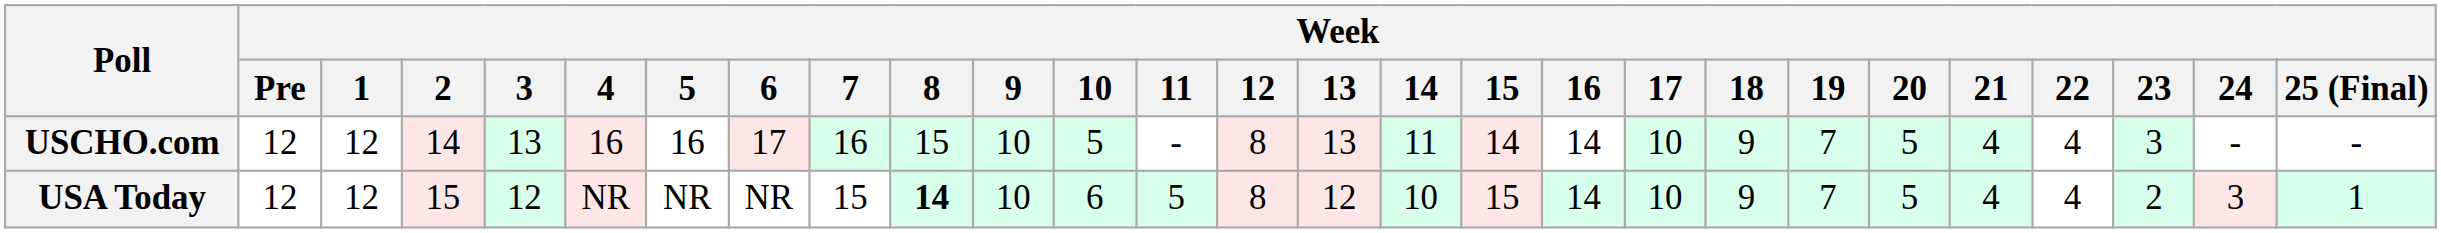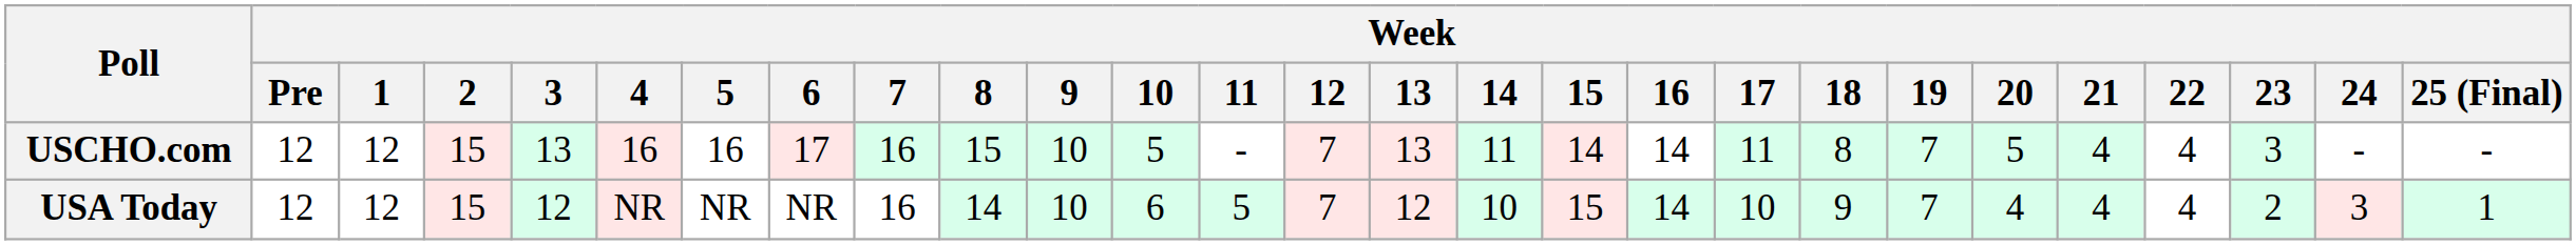 <table class="wikitable" style="white-space:nowrap;">
 <tr>
 <th scope="col" width="100" rowspan="2">Poll</th>
 <th colspan="27">Week</th>
 </tr>
 <tr>
 <th scope="col" width="30">Pre</th>
 <th scope="col" width="30">1</th>
 <th scope="col" width="30">2</th>
 <th scope="col" width="30">3</th>
 <th scope="col" width="30">4</th>
 <th scope="col" width="30">5</th>
 <th scope="col" width="30">6</th>
 <th scope="col" width="30">7</th>
 <th scope="col" width="30">8</th>
 <th scope="col" width="30">9</th>
 <th scope="col" width="30">10</th>
 <th scope="col" width="30">11</th>
 <th scope="col" width="30">12</th>
 <th scope="col" width="30">13</th>
 <th scope="col" width="30">14</th>
 <th scope="col" width="30">15</th>
 <th scope="col" width="30">16</th>
 <th scope="col" width="30">17</th>
 <th scope="col" width="30">18</th>
 <th scope="col" width="30">19</th>
 <th scope="col" width="30">20</th>
 <th scope="col" width="30">21</th>
 <th scope="col" width="30">22</th>
 <th scope="col" width="30">23</th>
 <th scope="col" width="30">24</th>
 <th scope="col" width="30">25 (Final)</th>
 </tr>
 <tr style="text-align:center;">
 <th>USCHO.com</th>
 <td bgcolor=FFFFFF>12</td>
 <td bgcolor=FFFFFF>12</td>
-<td bgcolor=FFE6E6>14</td>
+<td bgcolor=FFE6E6>15</td>
 <td bgcolor=D8FFEB>13</td>
 <td bgcolor=FFE6E6>16</td>
 <td bgcolor=FFFFFF>16</td>
 <td bgcolor=FFE6E6>17</td>
 <td bgcolor=D8FFEB>16</td>
 <td bgcolor=D8FFEB>15</td>
 <td bgcolor=D8FFEB>10</td>
 <td bgcolor=D8FFEB>5</td>
 <td bgcolor=FFFFFF>-</td>
-<td bgcolor=FFE6E6>8</td>
+<td bgcolor=FFE6E6>7</td>
 <td bgcolor=FFE6E6>13</td>
 <td bgcolor=D8FFEB>11</td>
 <td bgcolor=FFE6E6>14</td>
 <td bgcolor=FFFFFF>14</td>
-<td bgcolor=D8FFEB>10</td>
-<td bgcolor=D8FFEB>9</td>
+<td bgcolor=D8FFEB>11</td>
+<td bgcolor=D8FFEB>8</td>
 <td bgcolor=D8FFEB>7</td>
 <td bgcolor=D8FFEB>5</td>
 <td bgcolor=D8FFEB>4</td>
 <td bgcolor=FFFFFF>4</td>
 <td bgcolor=D8FFEB>3 </td>
 <td bgcolor=FFFFFF>-</td>
 <td bgcolor=FFFFFF>-</td>
 </tr>
 <tr style="text-align:center;">
 <th>USA Today</th>
 <td bgcolor=FFFFFF>12</td>
 <td bgcolor=FFFFFF>12</td>
 <td bgcolor=FFE6E6>15</td>
 <td bgcolor=D8FFEB>12</td>
 <td bgcolor=FFE6E6>NR</td>
 <td bgcolor=FFFFFF>NR</td>
 <td bgcolor=FFFFFF>NR</td>
-<td bgcolor=FFFFFF>15</td>
-<td bgcolor=D8FFEB><strong>14</strong></td>
+<td bgcolor=FFFFFF>16</td>
+<td bgcolor=D8FFEB>14</td>
 <td bgcolor=D8FFEB>10</td>
 <td bgcolor=D8FFEB>6</td>
 <td bgcolor=D8FFEB>5</td>
-<td bgcolor=FFE6E6>8</td>
+<td bgcolor=FFE6E6>7</td>
 <td bgcolor=FFE6E6>12</td>
 <td bgcolor=D8FFEB>10</td>
 <td bgcolor=FFE6E6>15</td>
 <td bgcolor=D8FFEB>14</td>
 <td bgcolor=D8FFEB>10</td>
 <td bgcolor=D8FFEB>9</td>
 <td bgcolor=D8FFEB>7</td>
-<td bgcolor=D8FFEB>5</td>
+<td bgcolor=D8FFEB>4</td>
 <td bgcolor=D8FFEB>4</td>
 <td bgcolor=FFFFFF>4</td>
 <td bgcolor=D8FFEB>2 </td>
 <td bgcolor=FFE6E6>3 </td>
 <td bgcolor=D8FFEB>1 </td>
 </tr>
 </table>
